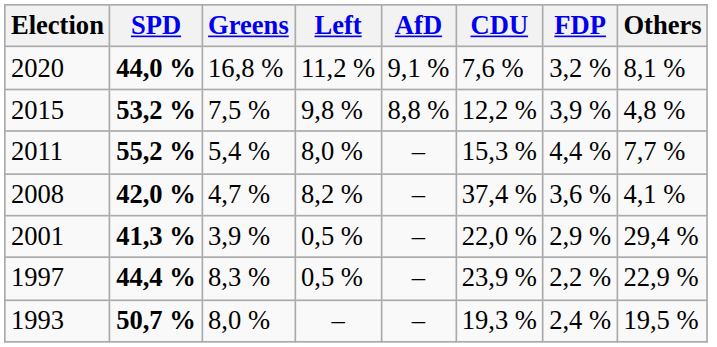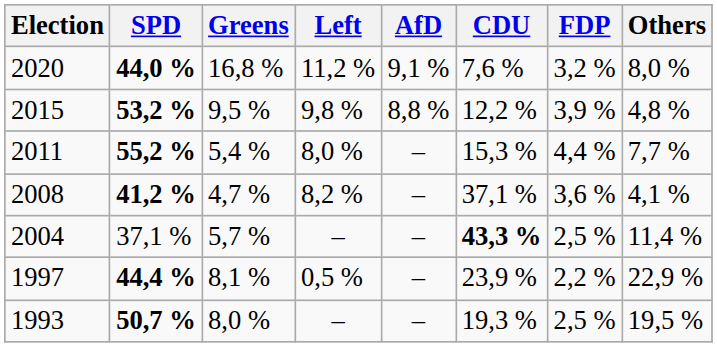 <table class="wikitable zebra">
 <tr class="hintergrundfarbe5">
 <th>Election</th>
 <th><a href='#'>SPD</a></th>
 <th><a href='#'>Greens</a></th>
 <th><a href='#'>Left</a></th>
 <th><a href='#'>AfD</a></th>
 <th><a href='#'>CDU</a></th>
 <th><a href='#'>FDP</a></th>
 <th>Others</th>
 </tr>
 <tr>
 <td>2020</td>
 <td><strong>44,0 %</strong></td>
 <td>16,8 %</td>
 <td>11,2 %</td>
 <td>9,1 %</td>
 <td>7,6 %</td>
 <td>3,2 %</td>
-<td>8,1 %</td>
+<td>8,0 %</td>
 </tr>
 <tr>
 <td>2015</td>
 <td><strong>53,2 %</strong></td>
-<td>7,5 %</td>
+<td>9,5 %</td>
 <td>9,8 %</td>
 <td>8,8 %</td>
 <td>12,2 %</td>
 <td>3,9 %</td>
 <td>4,8 %</td>
 </tr>
 <tr>
 <td>2011</td>
 <td><strong>55,2 %</strong></td>
 <td>5,4 %</td>
 <td>8,0 %</td>
 <td style="text-align:center">–</td>
 <td>15,3 %</td>
 <td>4,4 %</td>
 <td>7,7 %</td>
 </tr>
 <tr>
 <td>2008</td>
-<td><strong>42,0 %</strong></td>
+<td><strong>41,2 %</strong></td>
 <td>4,7 %</td>
 <td>8,2 %</td>
 <td style="text-align:center">–</td>
-<td>37,4 %</td>
+<td>37,1 %</td>
 <td>3,6 %</td>
 <td>4,1 %</td>
 </tr>
 <tr>
-<td>2001</td>
-<td><strong>41,3 %</strong></td>
-<td>3,9 %</td>
-<td>0,5 %</td>
+<td>2004</td>
+<td>37,1 %</td>
+<td>5,7 %</td>
 <td style="text-align:center">–</td>
-<td>22,0 %</td>
-<td>2,9 %</td>
-<td>29,4 %</td>
+<td style="text-align:center">–</td>
+<td><strong>43,3 %</strong></td>
+<td>2,5 %</td>
+<td>11,4 %</td>
 </tr>
 <tr>
 <td>1997</td>
 <td><strong>44,4 %</strong></td>
-<td>8,3 %</td>
+<td>8,1 %</td>
 <td>0,5 %</td>
 <td style="text-align:center">–</td>
 <td>23,9 %</td>
 <td>2,2 %</td>
 <td>22,9 %</td>
 </tr>
 <tr>
 <td>1993</td>
 <td><strong>50,7 %</strong></td>
 <td>8,0 %</td>
 <td style="text-align:center">–</td>
 <td style="text-align:center">–</td>
 <td>19,3 %</td>
-<td>2,4 %</td>
+<td>2,5 %</td>
 <td>19,5 %</td>
 </tr>
 </table>
